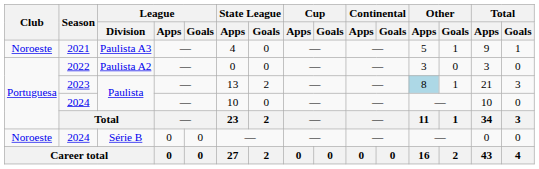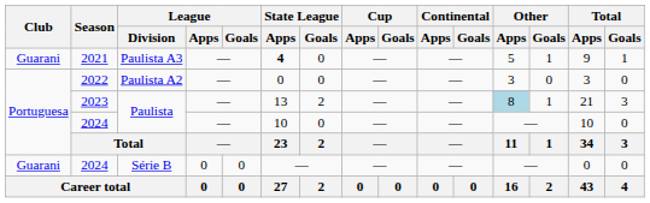 <table class="wikitable" style="text-align: center;">
 <tr>
 <th rowspan="2">Club</th>
 <th rowspan="2">Season</th>
 <th colspan="3">League</th>
 <th colspan="2">State League</th>
 <th colspan="2">Cup</th>
 <th colspan="2">Continental</th>
 <th colspan="2">Other</th>
 <th colspan="2">Total</th>
 </tr>
 <tr>
 <th>Division</th>
 <th>Apps</th>
 <th>Goals</th>
 <th>Apps</th>
 <th>Goals</th>
 <th>Apps</th>
 <th>Goals</th>
 <th>Apps</th>
 <th>Goals</th>
 <th>Apps</th>
 <th>Goals</th>
 <th>Apps</th>
 <th>Goals</th>
 </tr>
 <tr>
-<td valign="center"><a href='#'>Noroeste</a></td>
+<td><a href='#'>Guarani</a></td>
 <td><a href='#'>2021</a></td>
 <td><a href='#'>Paulista A3</a></td>
 <td colspan="2">—</td>
-<td>4</td>
+<td><strong>4</strong></td>
 <td>0</td>
 <td colspan="2">—</td>
 <td colspan="2">—</td>
 <td>5</td>
 <td>1</td>
 <td>9</td>
 <td>1</td>
 </tr>
 <tr>
 <td rowspan="4" valign="center"><a href='#'>Portuguesa</a></td>
 <td><a href='#'>2022</a></td>
 <td><a href='#'>Paulista A2</a></td>
 <td colspan="2">—</td>
 <td>0</td>
 <td>0</td>
 <td colspan="2">—</td>
 <td colspan="2">—</td>
 <td>3</td>
 <td>0</td>
 <td>3</td>
 <td>0</td>
 </tr>
 <tr>
 <td><a href='#'>2023</a></td>
 <td rowspan="2"><a href='#'>Paulista</a></td>
 <td colspan="2">—</td>
 <td>13</td>
 <td>2</td>
 <td colspan="2">—</td>
 <td colspan="2">—</td>
 <td style="background: lightblue;">8</td>
 <td>1</td>
 <td>21</td>
 <td>3</td>
 </tr>
 <tr>
 <td><a href='#'>2024</a></td>
 <td colspan="2">—</td>
 <td>10</td>
 <td>0</td>
 <td colspan="2">—</td>
 <td colspan="2">—</td>
 <td colspan="2">—</td>
 <td>10</td>
 <td>0</td>
 </tr>
 <tr>
 <th colspan="2">Total</th>
 <th colspan="2">—</th>
 <th>23</th>
 <th>2</th>
 <th colspan="2">—</th>
 <th colspan="2">—</th>
 <th>11</th>
 <th>1</th>
 <th>34</th>
 <th>3</th>
 </tr>
 <tr>
-<td valign="center"><a href='#'>Noroeste</a></td>
+<td><a href='#'>Guarani</a></td>
 <td><a href='#'>2024</a></td>
 <td><a href='#'>Série B</a></td>
 <td>0</td>
 <td>0</td>
 <td colspan="2">—</td>
 <td colspan="2">—</td>
 <td colspan="2">—</td>
 <td colspan="2">—</td>
 <td>0</td>
 <td>0</td>
 </tr>
 <tr>
 <th colspan="3"><strong>Career total</strong></th>
 <th>0</th>
 <th>0</th>
 <th>27</th>
 <th>2</th>
 <th>0</th>
 <th>0</th>
 <th>0</th>
 <th>0</th>
 <th>16</th>
 <th>2</th>
 <th>43</th>
 <th>4</th>
 </tr>
 </table>
